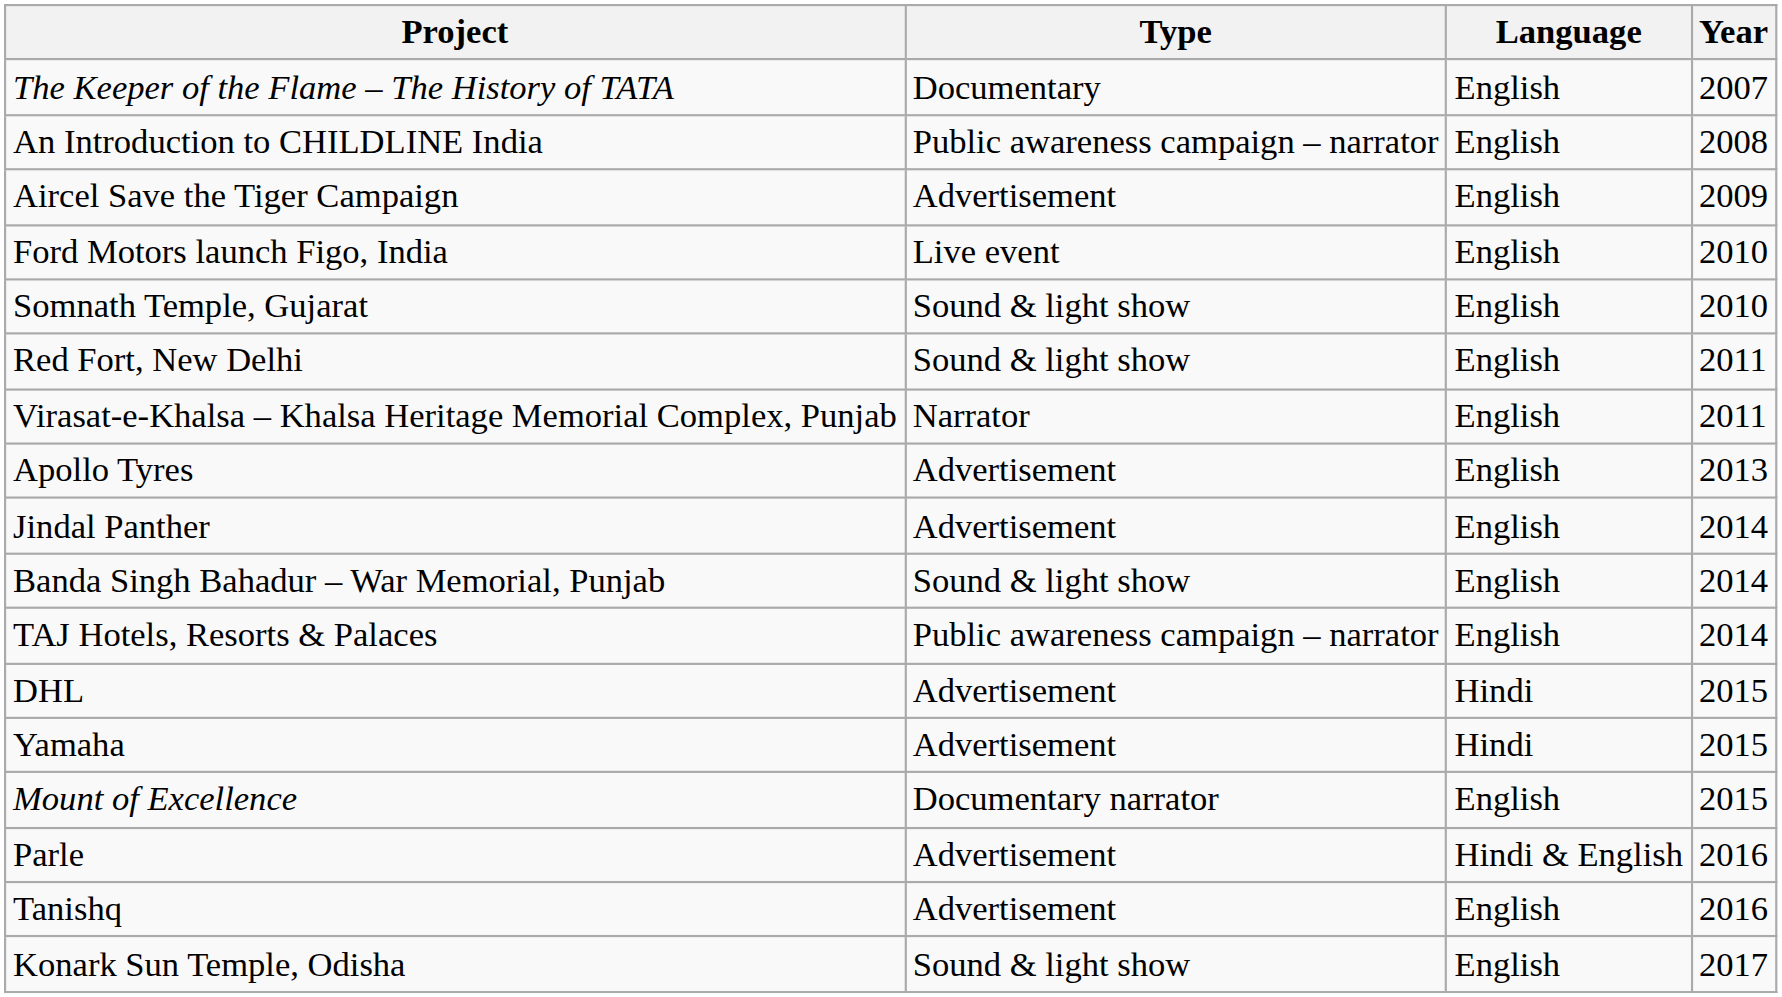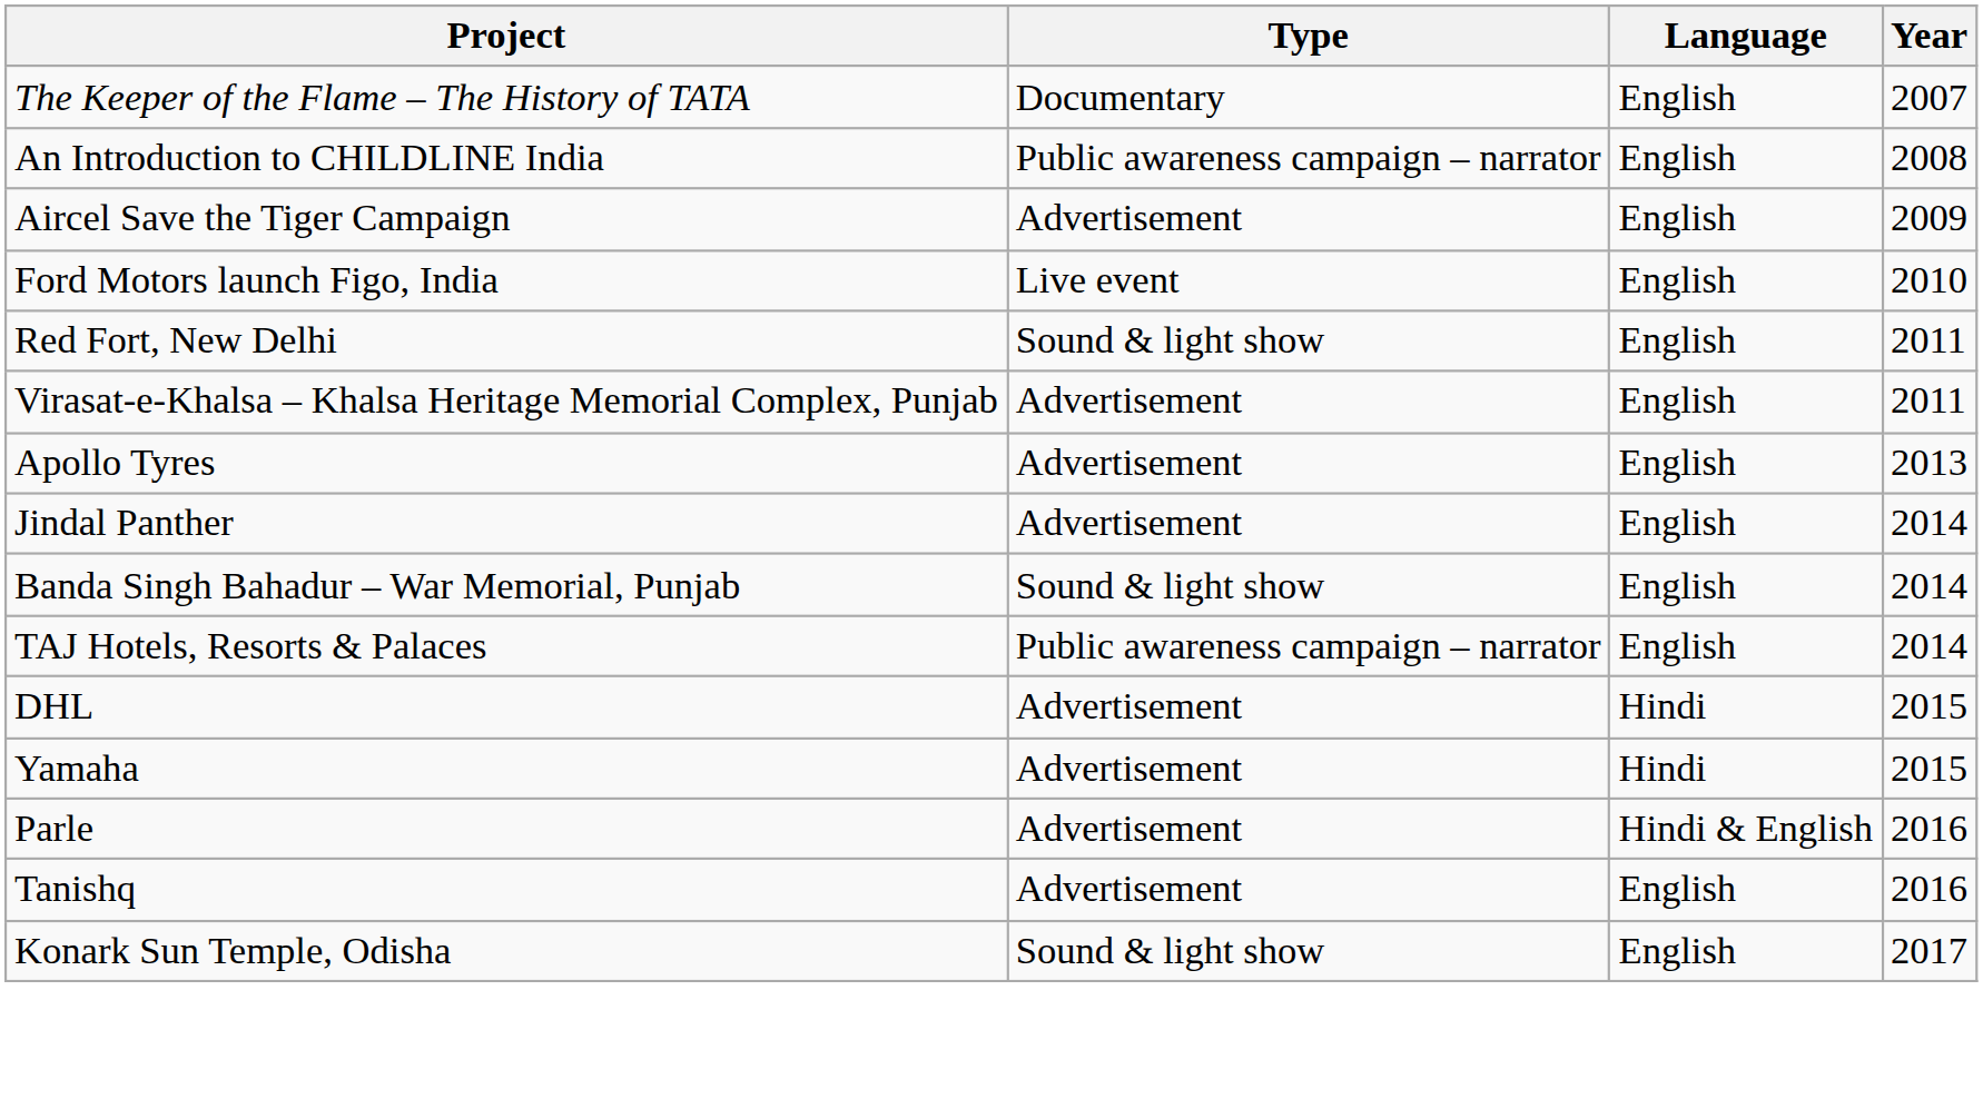 <table class="wikitable">
 <tr>
 <th>Project</th>
 <th>Type</th>
 <th>Language</th>
 <th>Year</th>
 </tr>
 <tr>
 <td><em>The Keeper of the Flame – The History of TATA</em></td>
 <td>Documentary</td>
 <td>English</td>
 <td>2007</td>
 </tr>
 <tr>
 <td>An Introduction to CHILDLINE India</td>
 <td>Public awareness campaign – narrator</td>
 <td>English</td>
 <td>2008</td>
 </tr>
 <tr>
 <td>Aircel Save the Tiger Campaign</td>
 <td>Advertisement</td>
 <td>English</td>
 <td>2009</td>
 </tr>
 <tr>
 <td>Ford Motors launch Figo, India</td>
 <td>Live event</td>
 <td>English</td>
 <td>2010</td>
 </tr>
 <tr>
-<td>Somnath Temple, Gujarat</td>
-<td>Sound & light show</td>
-<td>English</td>
-<td>2010</td>
-</tr>
-<tr>
 <td>Red Fort, New Delhi</td>
 <td>Sound & light show</td>
 <td>English</td>
 <td>2011</td>
 </tr>
 <tr>
 <td>Virasat-e-Khalsa – Khalsa Heritage Memorial Complex, Punjab</td>
-<td>Narrator</td>
+<td>Advertisement</td>
 <td>English</td>
 <td>2011</td>
 </tr>
 <tr>
 <td>Apollo Tyres</td>
 <td>Advertisement</td>
 <td>English</td>
 <td>2013</td>
 </tr>
 <tr>
 <td>Jindal Panther</td>
 <td>Advertisement</td>
 <td>English</td>
 <td>2014</td>
 </tr>
 <tr>
 <td>Banda Singh Bahadur – War Memorial, Punjab</td>
 <td>Sound & light show</td>
 <td>English</td>
 <td>2014</td>
 </tr>
 <tr>
 <td>TAJ Hotels, Resorts & Palaces</td>
 <td>Public awareness campaign – narrator</td>
 <td>English</td>
 <td>2014</td>
 </tr>
 <tr>
 <td>DHL</td>
 <td>Advertisement</td>
 <td>Hindi</td>
 <td>2015</td>
 </tr>
 <tr>
 <td>Yamaha</td>
 <td>Advertisement</td>
 <td>Hindi</td>
 <td>2015</td>
 </tr>
 <tr>
-<td><em>Mount of Excellence</em></td>
-<td>Documentary narrator</td>
-<td>English</td>
-<td>2015</td>
-</tr>
-<tr>
 <td>Parle</td>
 <td>Advertisement</td>
 <td>Hindi & English</td>
 <td>2016</td>
 </tr>
 <tr>
 <td>Tanishq</td>
 <td>Advertisement</td>
 <td>English</td>
 <td>2016</td>
 </tr>
 <tr>
 <td>Konark Sun Temple, Odisha</td>
 <td>Sound & light show</td>
 <td>English</td>
 <td>2017</td>
 </tr>
 <tr>
 </tr>
 </table>
